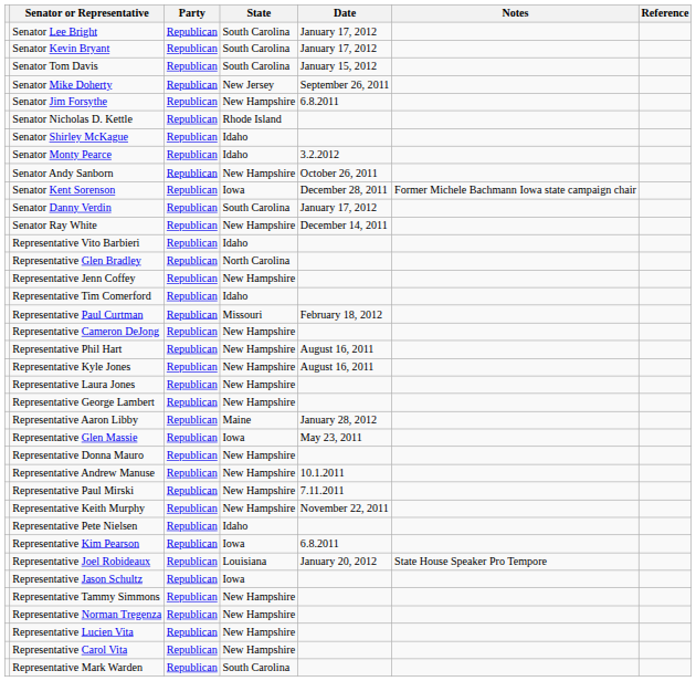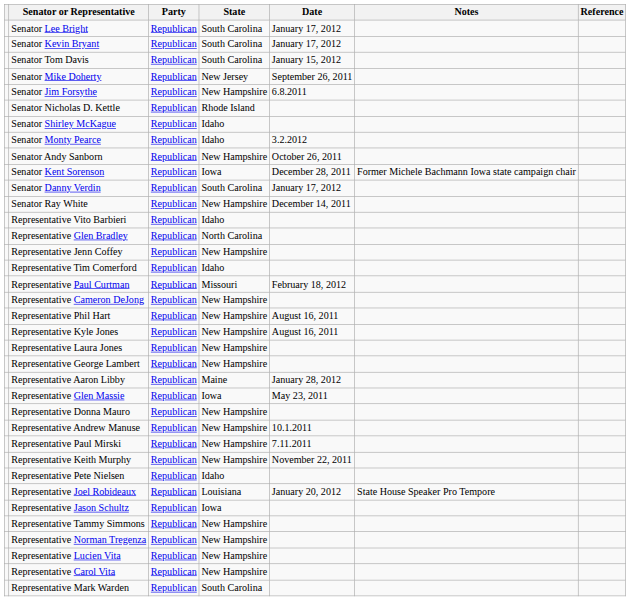 <table class="wikitable sortable">
 <tr valign=bottom>
 <th class="unsortable"></th>
 <th>Senator or Representative</th>
 <th>Party</th>
 <th>State</th>
 <th data-sort-type="date">Date</th>
 <th>Notes</th>
 <th class="unsortable">Reference</th>
 </tr>
 <tr>
 <td></td>
 <td nowrap>Senator <a href='#'>Lee Bright</a></td>
 <td><a href='#'>Republican</a></td>
 <td>South Carolina</td>
 <td>January 17, 2012</td>
 <td></td>
 <td></td>
 </tr>
 <tr>
 <td></td>
 <td nowrap>Senator <a href='#'>Kevin Bryant</a></td>
 <td><a href='#'>Republican</a></td>
 <td>South Carolina</td>
 <td>January 17, 2012</td>
 <td></td>
 <td></td>
 </tr>
 <tr>
 <td></td>
 <td nowrap>Senator Tom Davis</td>
 <td><a href='#'>Republican</a></td>
 <td>South Carolina</td>
 <td>January 15, 2012</td>
 <td></td>
 <td></td>
 </tr>
 <tr>
 <td></td>
 <td nowrap>Senator <a href='#'>Mike Doherty</a></td>
 <td><a href='#'>Republican</a></td>
 <td>New Jersey</td>
 <td>September 26, 2011</td>
 <td></td>
 <td></td>
 </tr>
 <tr>
 <td></td>
 <td nowrap>Senator <a href='#'>Jim Forsythe</a></td>
 <td><a href='#'>Republican</a></td>
 <td>New Hampshire</td>
 <td>6.8.2011</td>
 <td></td>
 <td></td>
 </tr>
 <tr>
 <td></td>
 <td nowrap>Senator Nicholas D. Kettle</td>
 <td><a href='#'>Republican</a></td>
 <td>Rhode Island</td>
 <td></td>
 <td></td>
 <td></td>
 </tr>
 <tr>
 <td></td>
 <td nowrap>Senator <a href='#'>Shirley McKague</a></td>
 <td><a href='#'>Republican</a></td>
 <td>Idaho</td>
 <td></td>
 <td></td>
 <td></td>
 </tr>
 <tr>
 <td></td>
 <td nowrap>Senator <a href='#'>Monty Pearce</a></td>
 <td><a href='#'>Republican</a></td>
 <td>Idaho</td>
 <td>3.2.2012</td>
 <td></td>
 <td></td>
 </tr>
 <tr>
 <td></td>
 <td nowrap>Senator Andy Sanborn</td>
 <td><a href='#'>Republican</a></td>
 <td>New Hampshire</td>
 <td>October 26, 2011</td>
 <td></td>
 <td></td>
 </tr>
 <tr>
 <td></td>
 <td nowrap>Senator <a href='#'>Kent Sorenson</a></td>
 <td><a href='#'>Republican</a></td>
 <td>Iowa</td>
 <td>December 28, 2011</td>
 <td>Former Michele Bachmann Iowa state campaign chair</td>
 <td></td>
 </tr>
 <tr>
 <td></td>
 <td nowrap>Senator <a href='#'>Danny Verdin</a></td>
 <td><a href='#'>Republican</a></td>
 <td>South Carolina</td>
 <td>January 17, 2012</td>
 <td></td>
 <td></td>
 </tr>
 <tr>
 <td></td>
 <td nowrap>Senator Ray White</td>
 <td><a href='#'>Republican</a></td>
 <td>New Hampshire</td>
 <td>December 14, 2011</td>
 <td></td>
 <td></td>
 </tr>
 <tr>
 <td></td>
 <td nowrap>Representative Vito Barbieri</td>
 <td><a href='#'>Republican</a></td>
 <td>Idaho</td>
 <td></td>
 <td></td>
 <td></td>
 </tr>
 <tr>
 <td></td>
 <td nowrap>Representative <a href='#'>Glen Bradley</a></td>
 <td><a href='#'>Republican</a></td>
 <td>North Carolina</td>
 <td></td>
 <td></td>
 <td></td>
 </tr>
 <tr>
 <td></td>
 <td nowrap>Representative Jenn Coffey</td>
 <td><a href='#'>Republican</a></td>
 <td>New Hampshire</td>
 <td></td>
 <td></td>
 <td></td>
 </tr>
 <tr>
 <td></td>
 <td nowrap>Representative Tim Comerford</td>
 <td><a href='#'>Republican</a></td>
 <td>Idaho</td>
 <td></td>
 <td></td>
 <td></td>
 </tr>
 <tr>
 <td></td>
 <td nowrap>Representative <a href='#'>Paul Curtman</a></td>
 <td><a href='#'>Republican</a></td>
 <td>Missouri</td>
 <td>February 18, 2012</td>
 <td></td>
 <td></td>
 </tr>
 <tr>
 <td></td>
 <td nowrap>Representative <a href='#'>Cameron DeJong</a></td>
 <td><a href='#'>Republican</a></td>
 <td>New Hampshire</td>
 <td></td>
 <td></td>
 <td></td>
 </tr>
 <tr>
 <td></td>
 <td nowrap>Representative Phil Hart</td>
 <td><a href='#'>Republican</a></td>
 <td>New Hampshire</td>
 <td>August 16, 2011</td>
 <td></td>
 <td></td>
 </tr>
 <tr>
 <td></td>
 <td nowrap>Representative Kyle Jones</td>
 <td><a href='#'>Republican</a></td>
 <td>New Hampshire</td>
 <td>August 16, 2011</td>
 <td></td>
 <td></td>
 </tr>
 <tr>
 <td></td>
 <td nowrap>Representative Laura Jones</td>
 <td><a href='#'>Republican</a></td>
 <td>New Hampshire</td>
 <td></td>
 <td></td>
 <td></td>
 </tr>
 <tr>
 <td></td>
 <td nowrap>Representative George Lambert</td>
 <td><a href='#'>Republican</a></td>
 <td>New Hampshire</td>
 <td></td>
 <td></td>
 <td></td>
 </tr>
 <tr>
 <td></td>
 <td nowrap>Representative Aaron Libby</td>
 <td><a href='#'>Republican</a></td>
 <td>Maine</td>
 <td>January 28, 2012</td>
 <td></td>
 <td></td>
 </tr>
 <tr>
 <td></td>
 <td nowrap>Representative <a href='#'>Glen Massie</a></td>
 <td><a href='#'>Republican</a></td>
 <td>Iowa</td>
 <td>May 23, 2011</td>
 <td></td>
 <td></td>
 </tr>
 <tr>
 <td></td>
 <td nowrap>Representative Donna Mauro</td>
 <td><a href='#'>Republican</a></td>
 <td>New Hampshire</td>
 <td></td>
 <td></td>
 <td></td>
 </tr>
 <tr>
 <td></td>
 <td nowrap>Representative Andrew Manuse</td>
 <td><a href='#'>Republican</a></td>
 <td>New Hampshire</td>
 <td>10.1.2011</td>
 <td></td>
 <td></td>
 </tr>
 <tr>
 <td></td>
 <td nowrap>Representative Paul Mirski</td>
 <td><a href='#'>Republican</a></td>
 <td>New Hampshire</td>
 <td>7.11.2011</td>
 <td></td>
 <td></td>
 </tr>
 <tr>
 <td></td>
 <td nowrap>Representative Keith Murphy</td>
 <td><a href='#'>Republican</a></td>
 <td>New Hampshire</td>
 <td>November 22, 2011</td>
 <td></td>
 <td></td>
 </tr>
 <tr>
 <td></td>
 <td nowrap>Representative Pete Nielsen</td>
 <td><a href='#'>Republican</a></td>
 <td>Idaho</td>
 <td></td>
 <td></td>
 <td></td>
 </tr>
 <tr>
 <td></td>
-<td nowrap>Representative <a href='#'>Kim Pearson</a></td>
-<td><a href='#'>Republican</a></td>
-<td>Iowa</td>
-<td>6.8.2011</td>
-<td></td>
-<td></td>
-</tr>
-<tr>
-<td></td>
 <td nowrap>Representative <a href='#'>Joel Robideaux</a></td>
 <td><a href='#'>Republican</a></td>
 <td>Louisiana</td>
 <td>January 20, 2012</td>
 <td>State House Speaker Pro Tempore</td>
 <td></td>
 </tr>
 <tr>
 <td></td>
 <td nowrap>Representative <a href='#'>Jason Schultz</a></td>
 <td><a href='#'>Republican</a></td>
 <td>Iowa</td>
 <td></td>
 <td></td>
 <td></td>
 </tr>
 <tr>
 <td></td>
 <td nowrap>Representative Tammy Simmons</td>
 <td><a href='#'>Republican</a></td>
 <td>New Hampshire</td>
 <td></td>
 <td></td>
 <td></td>
 </tr>
 <tr>
 <td></td>
 <td nowrap>Representative <a href='#'>Norman Tregenza</a></td>
 <td><a href='#'>Republican</a></td>
 <td>New Hampshire</td>
 <td></td>
 <td></td>
 <td></td>
 </tr>
 <tr>
 <td></td>
 <td nowrap>Representative <a href='#'>Lucien Vita</a></td>
 <td><a href='#'>Republican</a></td>
 <td>New Hampshire</td>
 <td></td>
 <td></td>
 <td></td>
 </tr>
 <tr>
 <td></td>
 <td nowrap>Representative <a href='#'>Carol Vita</a></td>
 <td><a href='#'>Republican</a></td>
 <td>New Hampshire</td>
 <td></td>
 <td></td>
 <td></td>
 </tr>
 <tr>
 <td></td>
 <td nowrap>Representative Mark Warden</td>
 <td><a href='#'>Republican</a></td>
 <td>South Carolina</td>
 <td></td>
 <td></td>
 <td></td>
 </tr>
 </table>
